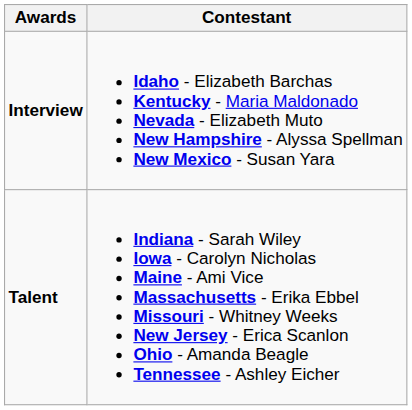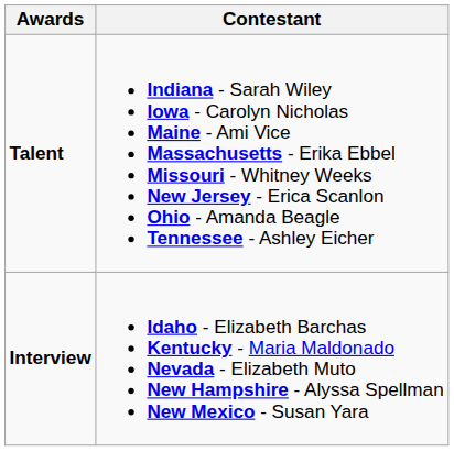 <table class="wikitable">
 <tr>
 <th>Awards</th>
 <th>Contestant</th>
 </tr>
 <tr>
+<td><strong>Talent</strong></td>
+<td><br><ul><li> <strong><a href='#'>Indiana</a></strong> - Sarah Wiley</li><li> <strong><a href='#'>Iowa</a></strong> - Carolyn Nicholas</li><li> <strong><a href='#'>Maine</a></strong> - Ami Vice</li><li> <strong><a href='#'>Massachusetts</a></strong> - Erika Ebbel</li><li> <strong><a href='#'>Missouri</a></strong> - Whitney Weeks</li><li> <strong><a href='#'>New Jersey</a></strong> - Erica Scanlon</li><li> <strong><a href='#'>Ohio</a></strong> - Amanda Beagle</li><li> <strong><a href='#'>Tennessee</a></strong> - Ashley Eicher</li></ul></td>
+</tr>
+<tr>
 <td><strong>Interview</strong></td>
 <td><br><ul><li> <strong><a href='#'>Idaho</a></strong> - Elizabeth Barchas</li><li> <strong><a href='#'>Kentucky</a></strong> - <a href='#'>Maria Maldonado</a></li><li> <strong><a href='#'>Nevada</a></strong> - Elizabeth Muto</li><li> <strong><a href='#'>New Hampshire</a></strong> - Alyssa Spellman</li><li> <strong><a href='#'>New Mexico</a></strong> - Susan Yara</li></ul></td>
 </tr>
-<tr>
-<td><strong>Talent</strong></td>
-<td><br><ul><li> <strong><a href='#'>Indiana</a></strong> - Sarah Wiley</li><li> <strong><a href='#'>Iowa</a></strong> - Carolyn Nicholas</li><li> <strong><a href='#'>Maine</a></strong> - Ami Vice</li><li> <strong><a href='#'>Massachusetts</a></strong> - Erika Ebbel</li><li> <strong><a href='#'>Missouri</a></strong> - Whitney Weeks</li><li> <strong><a href='#'>New Jersey</a></strong> - Erica Scanlon</li><li> <strong><a href='#'>Ohio</a></strong> - Amanda Beagle</li><li> <strong><a href='#'>Tennessee</a></strong> - Ashley Eicher</li></ul></td>
-</tr>
 </table>
